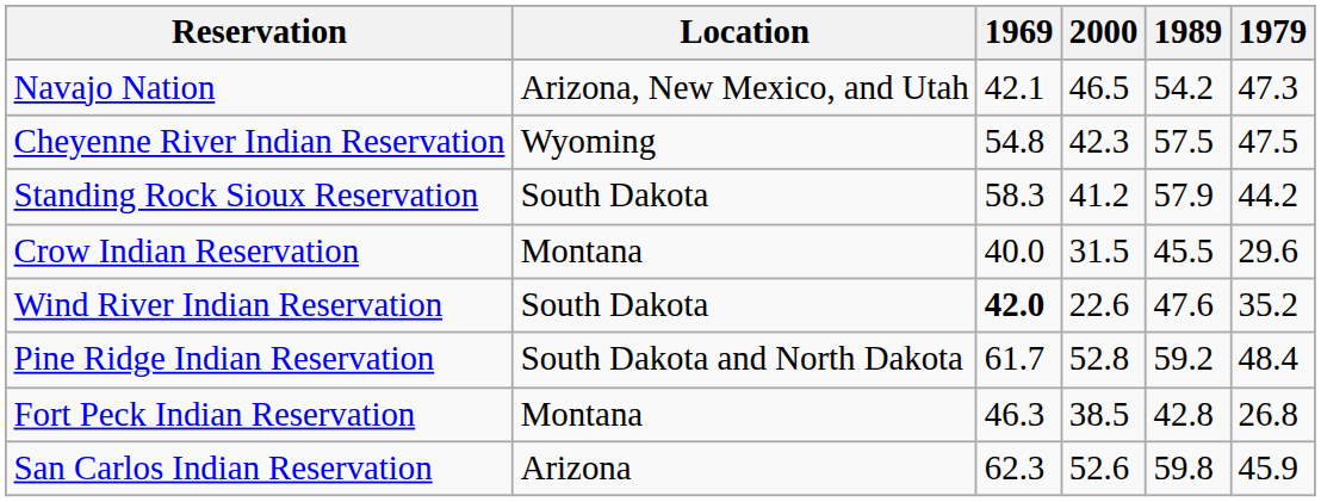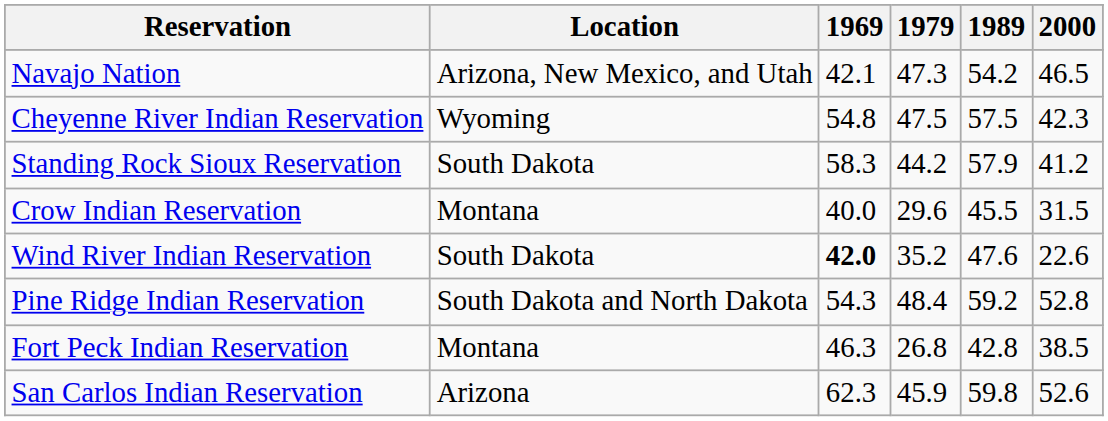 <table class="wikitable sortable">
 <tr>
 <th>Reservation</th>
 <th>Location</th>
 <th>1969</th>
+<th>1979</th>
+<th>1989</th>
 <th>2000</th>
-<th>1989</th>
-<th>1979</th>
 </tr>
 <tr>
 <td><a href='#'>Navajo Nation</a></td>
 <td>Arizona, New Mexico, and Utah</td>
 <td>42.1</td>
+<td>47.3</td>
+<td>54.2</td>
 <td>46.5</td>
-<td>54.2</td>
-<td>47.3</td>
 </tr>
 <tr>
 <td><a href='#'>Cheyenne River Indian Reservation</a></td>
 <td>Wyoming</td>
 <td>54.8</td>
+<td>47.5</td>
+<td>57.5</td>
 <td>42.3</td>
-<td>57.5</td>
-<td>47.5</td>
 </tr>
 <tr>
 <td><a href='#'>Standing Rock Sioux Reservation</a></td>
 <td>South Dakota</td>
 <td>58.3</td>
+<td>44.2</td>
+<td>57.9</td>
 <td>41.2</td>
-<td>57.9</td>
-<td>44.2</td>
 </tr>
 <tr>
 <td><a href='#'>Crow Indian Reservation</a></td>
 <td>Montana</td>
 <td>40.0</td>
+<td>29.6</td>
+<td>45.5</td>
 <td>31.5</td>
-<td>45.5</td>
-<td>29.6</td>
 </tr>
 <tr>
 <td><a href='#'>Wind River Indian Reservation</a></td>
 <td>South Dakota</td>
 <td><strong>42.0</strong></td>
+<td>35.2</td>
+<td>47.6</td>
 <td>22.6</td>
-<td>47.6</td>
-<td>35.2</td>
 </tr>
 <tr>
 <td><a href='#'>Pine Ridge Indian Reservation</a></td>
 <td>South Dakota and North Dakota</td>
-<td>61.7</td>
+<td>54.3</td>
+<td>48.4</td>
+<td>59.2</td>
 <td>52.8</td>
-<td>59.2</td>
-<td>48.4</td>
 </tr>
 <tr>
 <td><a href='#'>Fort Peck Indian Reservation</a></td>
 <td>Montana</td>
 <td>46.3</td>
+<td>26.8</td>
+<td>42.8</td>
 <td>38.5</td>
-<td>42.8</td>
-<td>26.8</td>
 </tr>
 <tr>
 <td><a href='#'>San Carlos Indian Reservation</a></td>
 <td>Arizona</td>
 <td>62.3</td>
+<td>45.9</td>
+<td>59.8</td>
 <td>52.6</td>
-<td>59.8</td>
-<td>45.9</td>
 </tr>
 </table>
